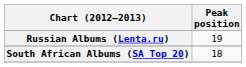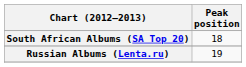 <table class="wikitable sortable plainrowheaders" style="text-align:center">
 <tr>
 <th scope="col">Chart (2012–2013)</th>
 <th scope="col">Peak<br>position</th>
 </tr>
 <tr>
 </tr>
 <tr>
 </tr>
 <tr>
 </tr>
 <tr>
 </tr>
 <tr>
 </tr>
 <tr>
 </tr>
 <tr>
 </tr>
 <tr>
 </tr>
 <tr>
 </tr>
 <tr>
 </tr>
 <tr>
-<th scope="row">Russian Albums (<a href='#'>Lenta.ru</a>)</th>
-<td>19</td>
+<th scope="row">South African Albums (<a href='#'>SA Top 20</a>)</th>
+<td>18</td>
 </tr>
 <tr>
 </tr>
 <tr>
-<th scope="row">South African Albums (<a href='#'>SA Top 20</a>)</th>
-<td>18</td>
+<th scope="row">Russian Albums (<a href='#'>Lenta.ru</a>)</th>
+<td>19</td>
 </tr>
 <tr>
 </tr>
 <tr>
 </tr>
 <tr>
 </tr>
 <tr>
 </tr>
 <tr>
 </tr>
 <tr>
 </tr>
 </table>
